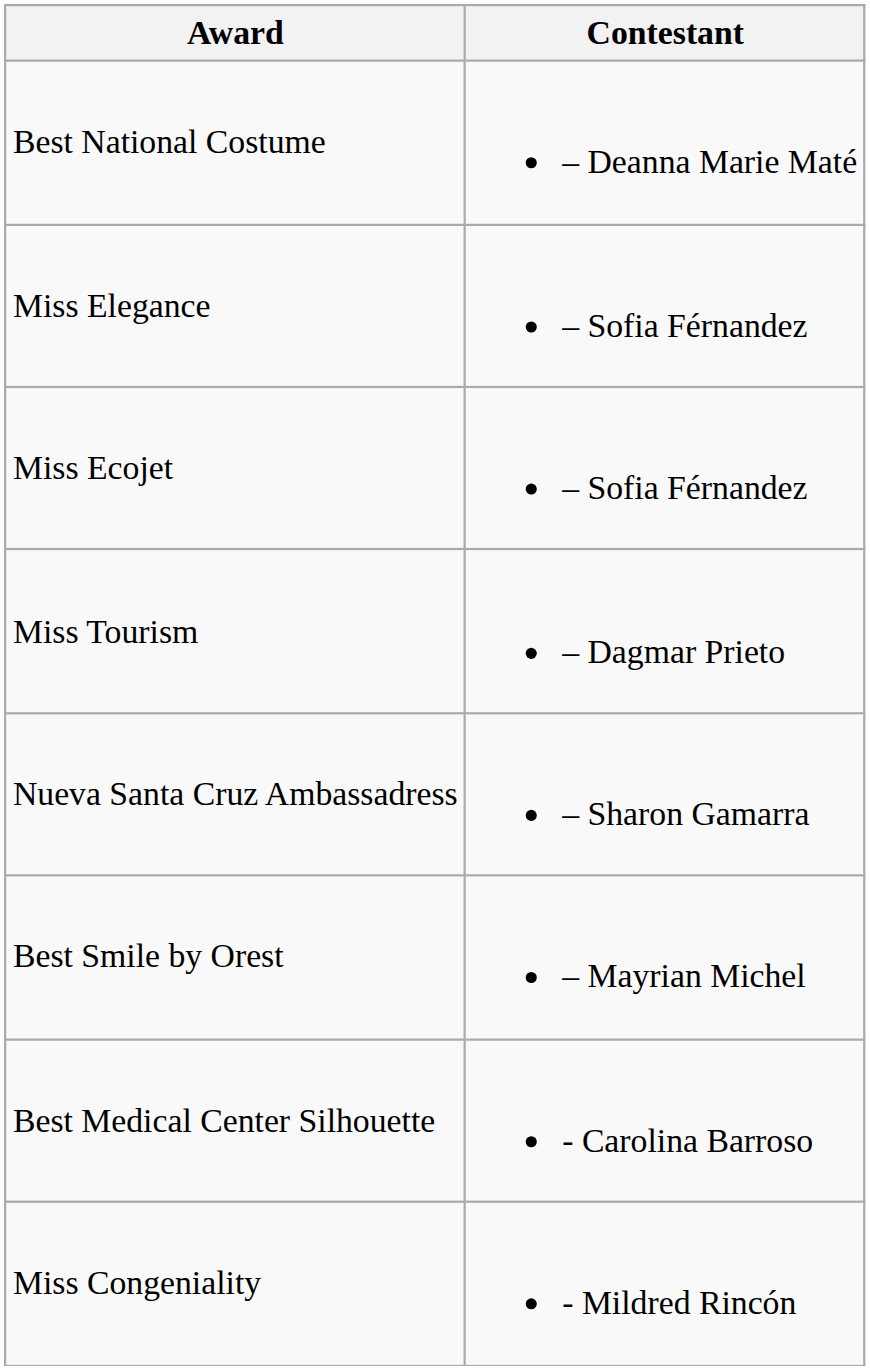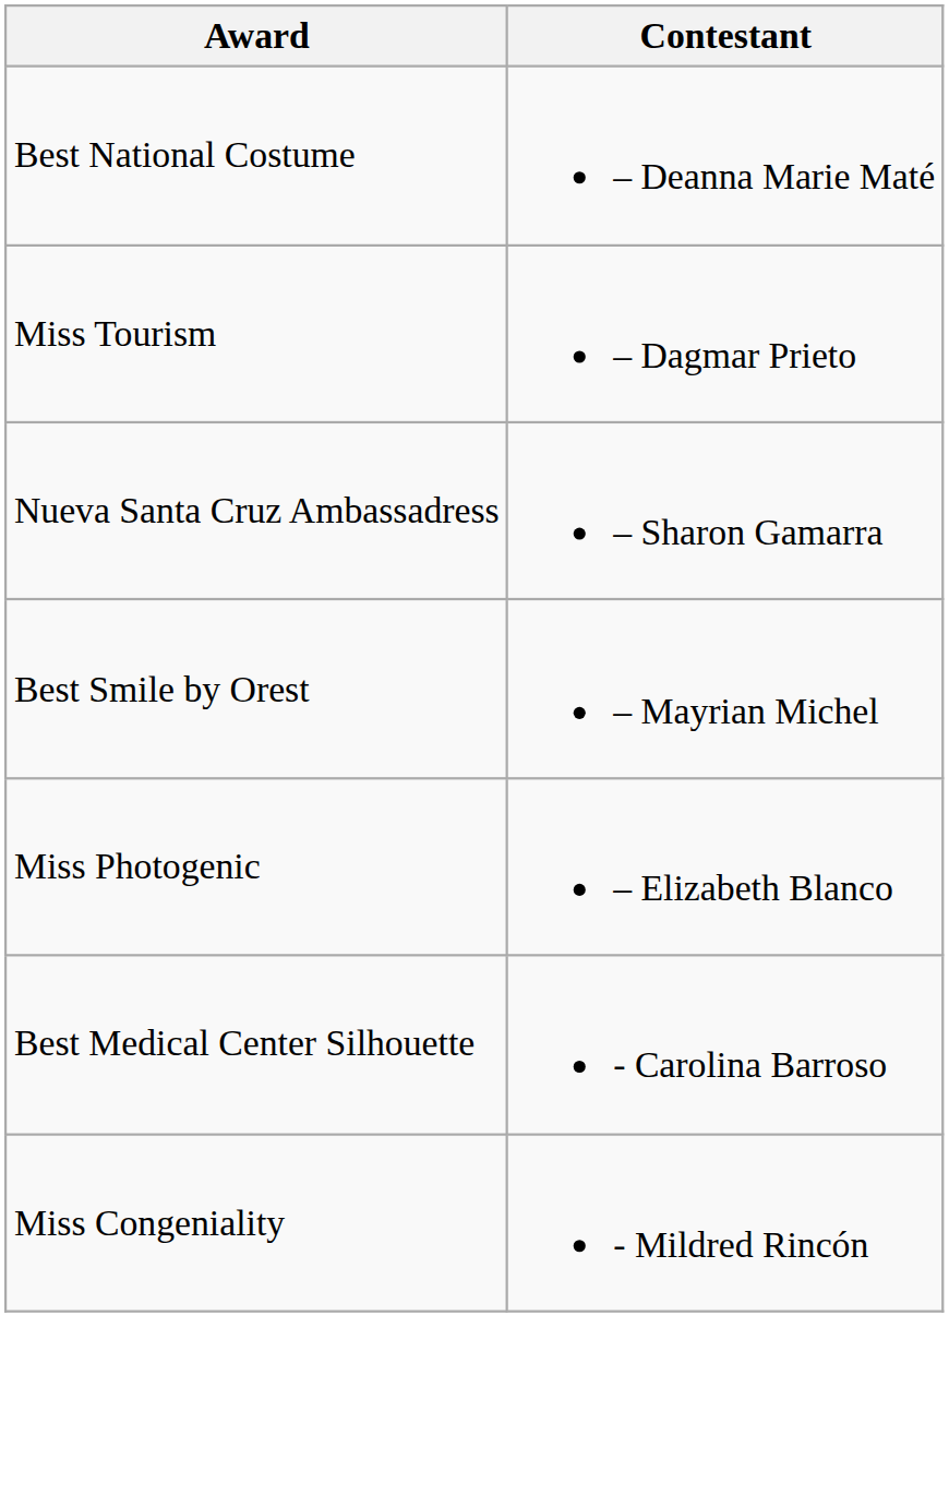 <table class="wikitable sortable" style="font-size: 95%;">
 <tr>
 <th>Award</th>
 <th>Contestant</th>
 </tr>
 <tr>
 <td>Best National Costume</td>
 <td><br><ul><li> – Deanna Marie Maté</li></ul></td>
-</tr>
-<tr>
-<td>Miss Elegance</td>
-<td><br><ul><li> – Sofia Férnandez</li></ul></td>
-</tr>
-<tr>
-<td>Miss Ecojet</td>
-<td><br><ul><li> – Sofia Férnandez</li></ul></td>
 </tr>
 <tr>
 <td>Miss Tourism</td>
 <td><br><ul><li> – Dagmar Prieto</li></ul></td>
 </tr>
 <tr>
 <td>Nueva Santa Cruz Ambassadress</td>
 <td><br><ul><li> – Sharon Gamarra</li></ul></td>
 </tr>
 <tr>
 <td>Best Smile by Orest</td>
 <td><br><ul><li> – Mayrian Michel</li></ul></td>
 </tr>
 <tr>
+<td>Miss Photogenic</td>
+<td><br><ul><li> – Elizabeth Blanco</li></ul></td>
+</tr>
+<tr>
 <td>Best Medical Center Silhouette</td>
 <td><br><ul><li> - Carolina Barroso</li></ul></td>
 </tr>
 <tr>
 <td>Miss Congeniality</td>
 <td><br><ul><li> - Mildred Rincón</li></ul></td>
 </tr>
 </table>
